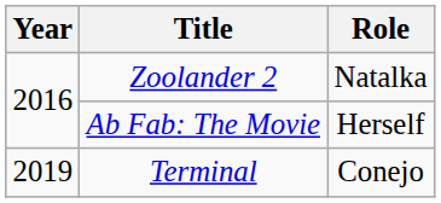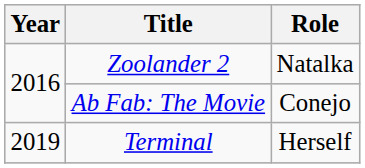 <table class="wikitable sortable" style="text-align:center;" border="1">
 <tr>
 <th scope="row">Year</th>
 <th scope="row">Title</th>
 <th scope="row">Role</th>
 </tr>
 <tr>
 <td rowspan="2">2016</td>
 <td><em><a href='#'>Zoolander 2</a></em></td>
 <td>Natalka</td>
 </tr>
 <tr>
 <td><em><a href='#'>Ab Fab: The Movie</a></em></td>
-<td>Herself</td>
+<td>Conejo</td>
 </tr>
 <tr>
 <td>2019</td>
 <td><em><a href='#'>Terminal</a></em></td>
-<td>Conejo</td>
+<td>Herself</td>
 </tr>
 </table>
